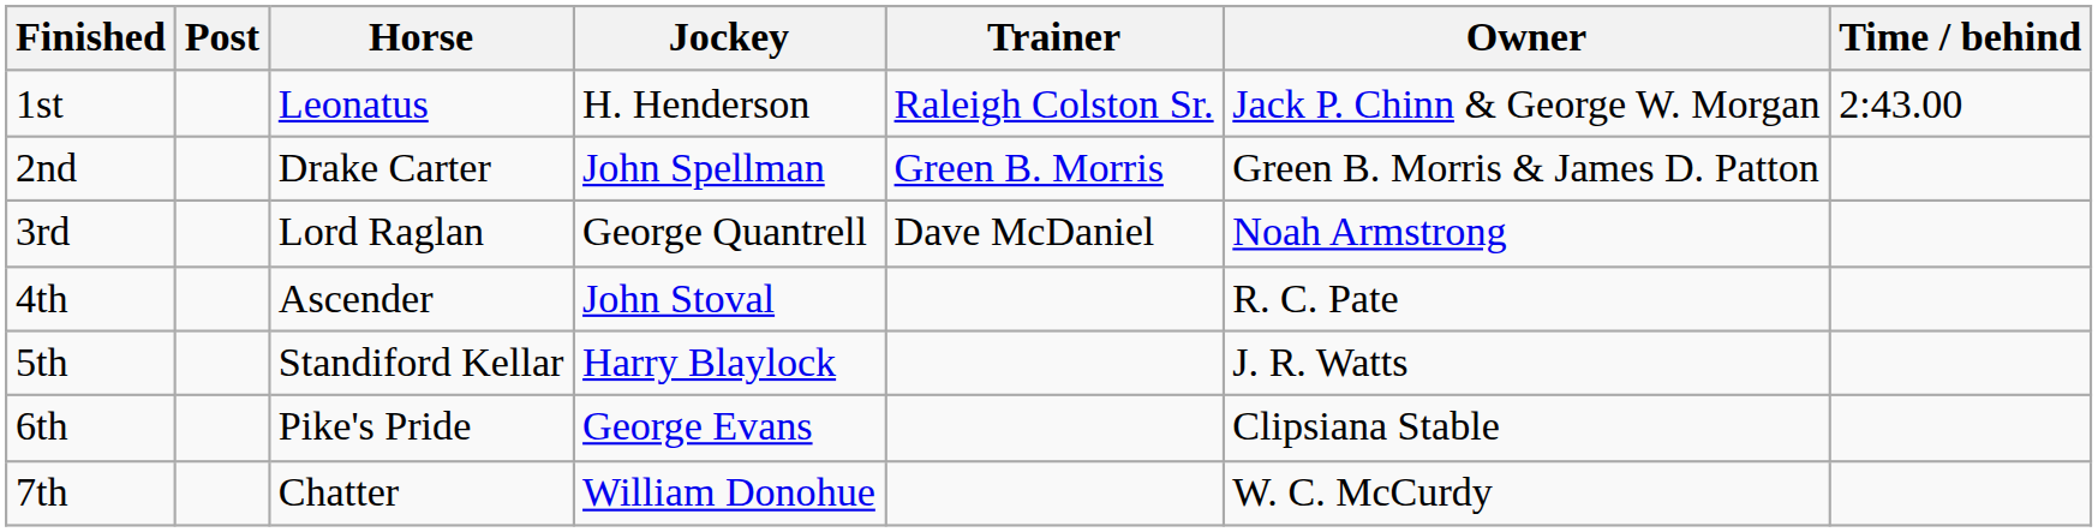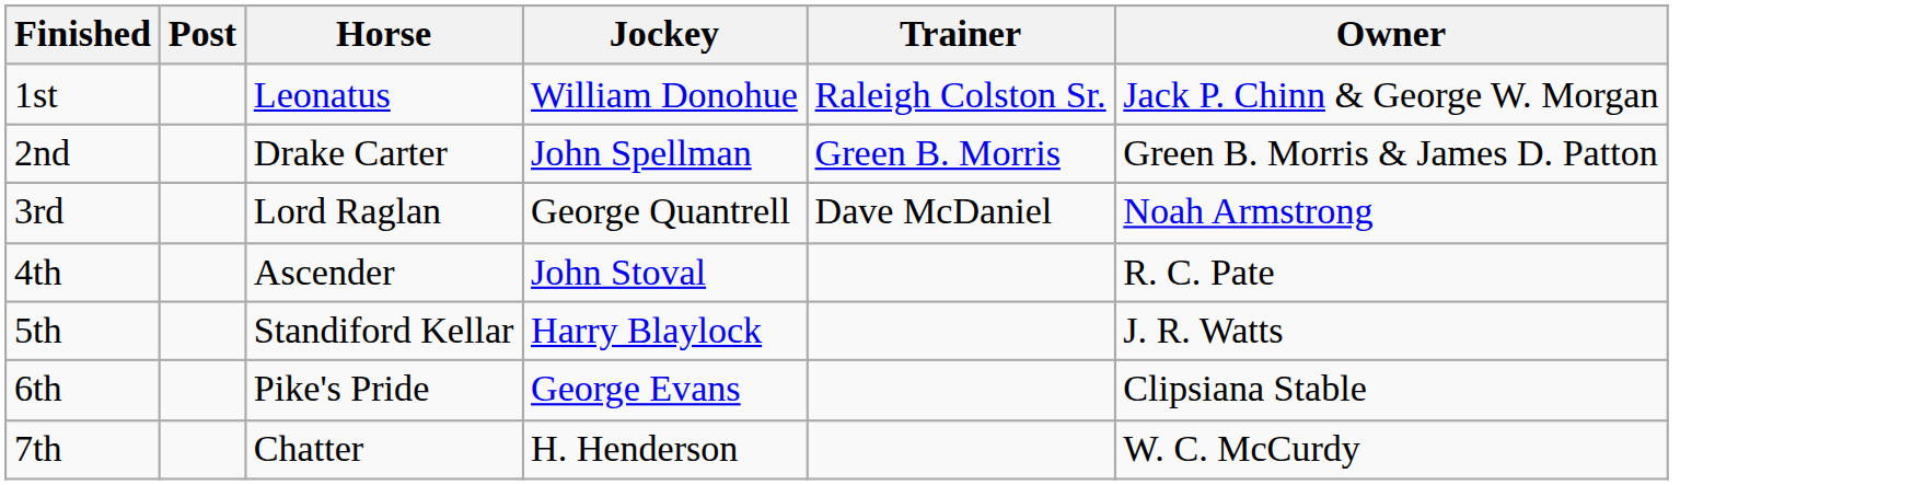 <table class="wikitable">
 <tr>
 <th>Finished</th>
 <th>Post</th>
 <th>Horse</th>
 <th>Jockey</th>
 <th>Trainer</th>
 <th>Owner</th>
-<th>Time / behind</th>
 </tr>
 <tr>
 <td>1st</td>
 <td></td>
 <td><a href='#'>Leonatus</a></td>
-<td>H. Henderson</td>
+<td><a href='#'>William Donohue</a></td>
 <td><a href='#'>Raleigh Colston Sr.</a></td>
 <td><a href='#'>Jack P. Chinn</a> & George W. Morgan</td>
-<td>2:43.00</td>
 </tr>
 <tr>
 <td>2nd</td>
 <td></td>
 <td>Drake Carter</td>
 <td><a href='#'>John Spellman</a></td>
 <td><a href='#'>Green B. Morris</a></td>
 <td>Green B. Morris & James D. Patton</td>
-<td></td>
 </tr>
 <tr>
 <td>3rd</td>
 <td></td>
 <td>Lord Raglan</td>
 <td>George Quantrell</td>
 <td>Dave McDaniel</td>
 <td><a href='#'>Noah Armstrong</a></td>
-<td></td>
 </tr>
 <tr>
 <td>4th</td>
 <td></td>
 <td>Ascender</td>
 <td><a href='#'>John Stoval</a></td>
 <td></td>
 <td>R. C. Pate</td>
-<td></td>
 </tr>
 <tr>
 <td>5th</td>
 <td></td>
 <td>Standiford Kellar</td>
 <td><a href='#'>Harry Blaylock</a></td>
 <td></td>
 <td>J. R. Watts</td>
-<td></td>
 </tr>
 <tr>
 <td>6th</td>
 <td></td>
 <td>Pike's Pride</td>
 <td><a href='#'>George Evans</a></td>
 <td></td>
 <td>Clipsiana Stable</td>
-<td></td>
 </tr>
 <tr>
 <td>7th</td>
 <td></td>
 <td>Chatter</td>
-<td><a href='#'>William Donohue</a></td>
+<td>H. Henderson</td>
 <td></td>
 <td>W. C. McCurdy</td>
-<td></td>
 </tr>
 </table>
